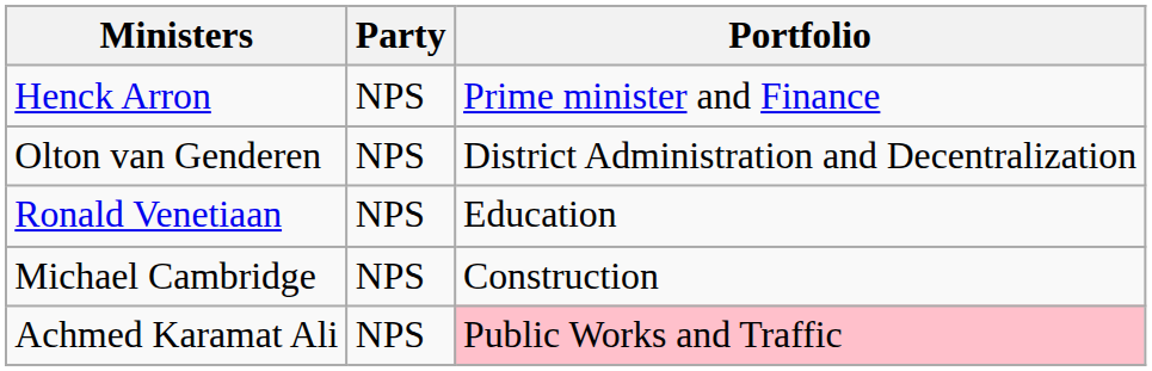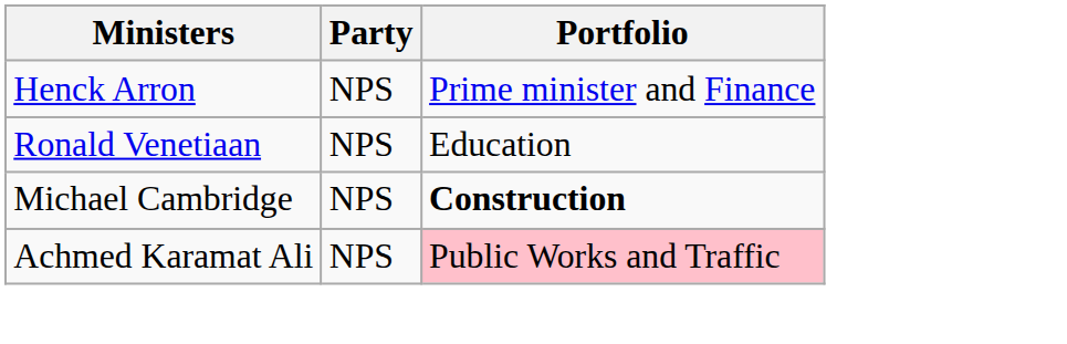 <table class="wikitable">
 <tr>
 <th>Ministers</th>
 <th>Party</th>
 <th>Portfolio</th>
 </tr>
 <tr>
 <td><a href='#'>Henck Arron</a></td>
 <td>NPS</td>
 <td><a href='#'>Prime minister</a> and <a href='#'>Finance</a></td>
 </tr>
 <tr>
-<td>Olton van Genderen</td>
-<td>NPS</td>
-<td>District Administration and Decentralization</td>
-</tr>
-<tr>
 <td><a href='#'>Ronald Venetiaan</a></td>
 <td>NPS</td>
 <td>Education</td>
 </tr>
 <tr>
 <td>Michael Cambridge</td>
 <td>NPS</td>
-<td>Construction</td>
+<td><strong>Construction</strong></td>
 </tr>
 <tr>
 <td>Achmed Karamat Ali</td>
 <td>NPS</td>
 <td style="background: pink;">Public Works and Traffic</td>
 </tr>
 </table>
